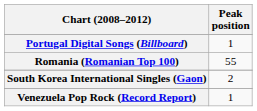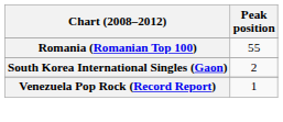 <table class="wikitable sortable plainrowheaders" style="text-align:center">
 <tr>
 <th scope="col">Chart (2008–2012)</th>
 <th scope="col">Peak<br>position</th>
 </tr>
 <tr>
 </tr>
 <tr>
 </tr>
 <tr>
 </tr>
 <tr>
 </tr>
 <tr>
 </tr>
 <tr>
 </tr>
 <tr>
 </tr>
 <tr>
 </tr>
 <tr>
 </tr>
 <tr>
 </tr>
 <tr>
 </tr>
 <tr>
 </tr>
 <tr>
 </tr>
 <tr>
 </tr>
 <tr>
 </tr>
 <tr>
 </tr>
 <tr>
 </tr>
 <tr>
 </tr>
 <tr>
-<th scope="row"><a href='#'>Portugal Digital Songs</a> (<em><a href='#'>Billboard</a></em>)</th>
-<td style="text-align:center;">1</td>
-</tr>
-<tr>
 <th scope="row">Romania (<a href='#'>Romanian Top 100</a>)</th>
 <td style="text-align:center;">55</td>
 </tr>
 <tr>
 </tr>
 <tr>
 <th scope="row">South Korea International Singles (<a href='#'>Gaon</a>)</th>
 <td style="text-align:center;">2</td>
 </tr>
 <tr>
 </tr>
 <tr>
 </tr>
 <tr>
 </tr>
 <tr>
 </tr>
 <tr>
 </tr>
 <tr>
 </tr>
 <tr>
 </tr>
 <tr>
 </tr>
 <tr>
 </tr>
 <tr>
 </tr>
 <tr>
 <th scope="row">Venezuela Pop Rock (<a href='#'>Record Report</a>)</th>
 <td style="text-align:center;">1</td>
 </tr>
 </table>
